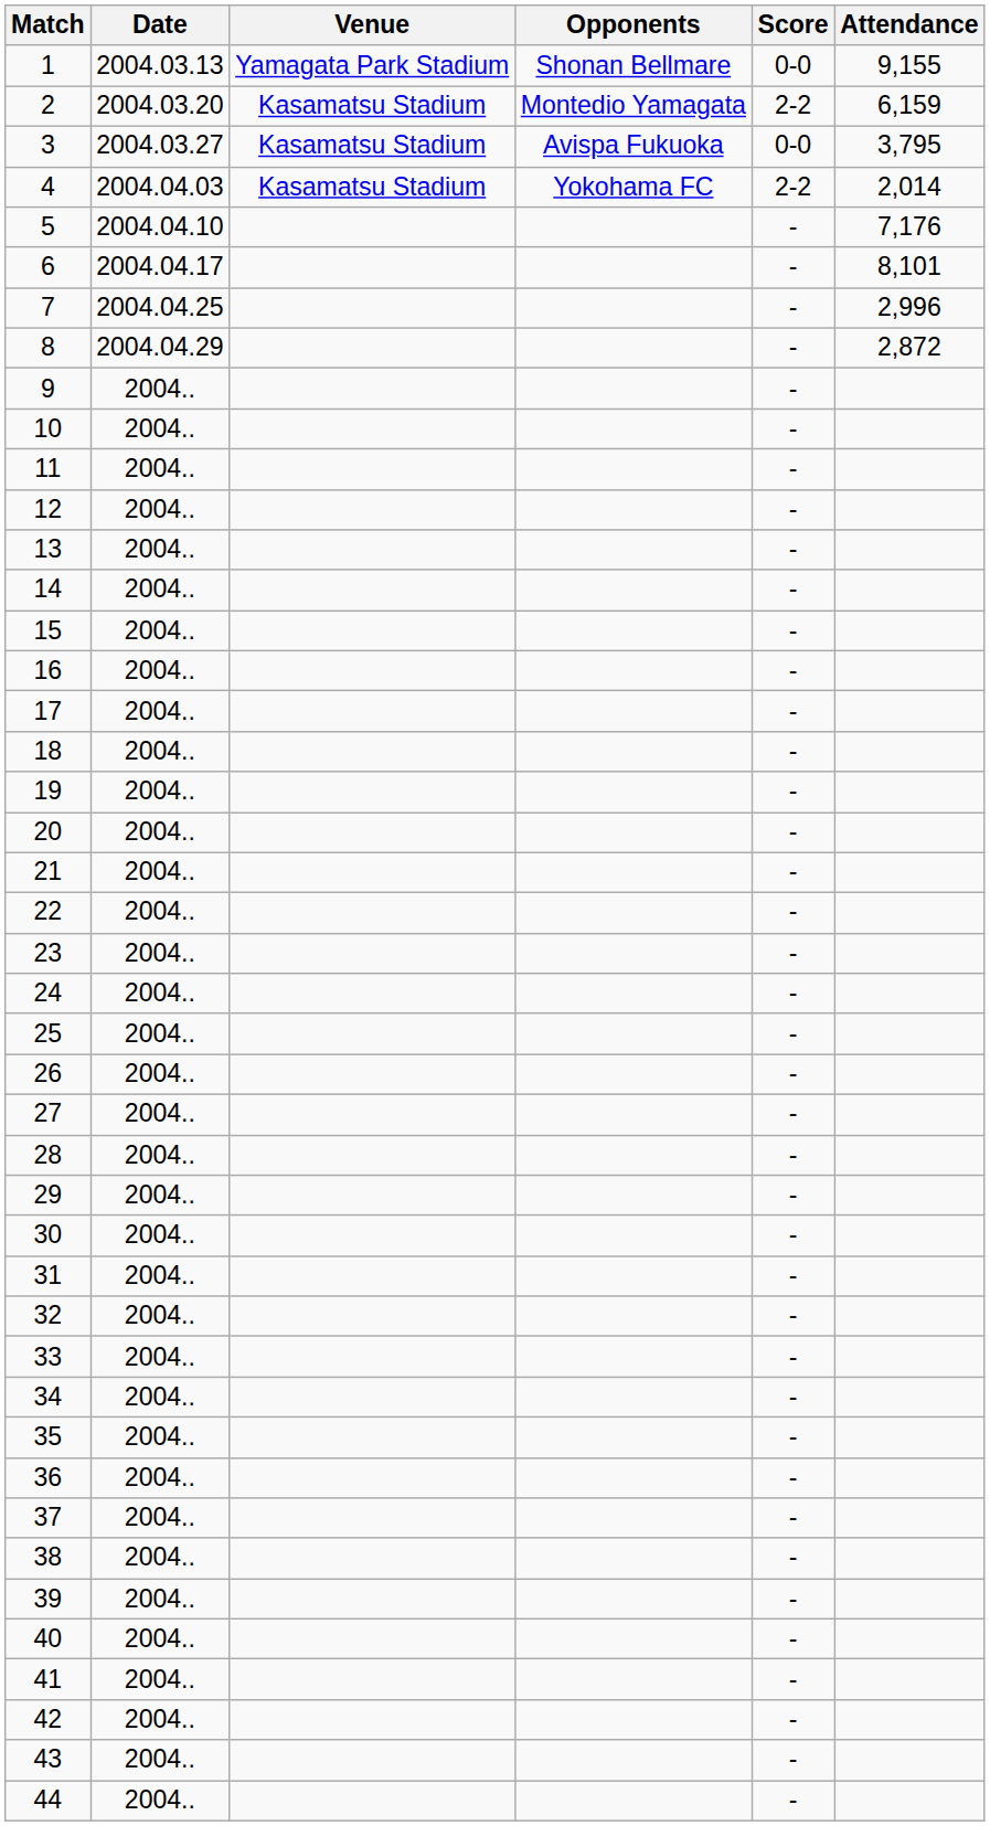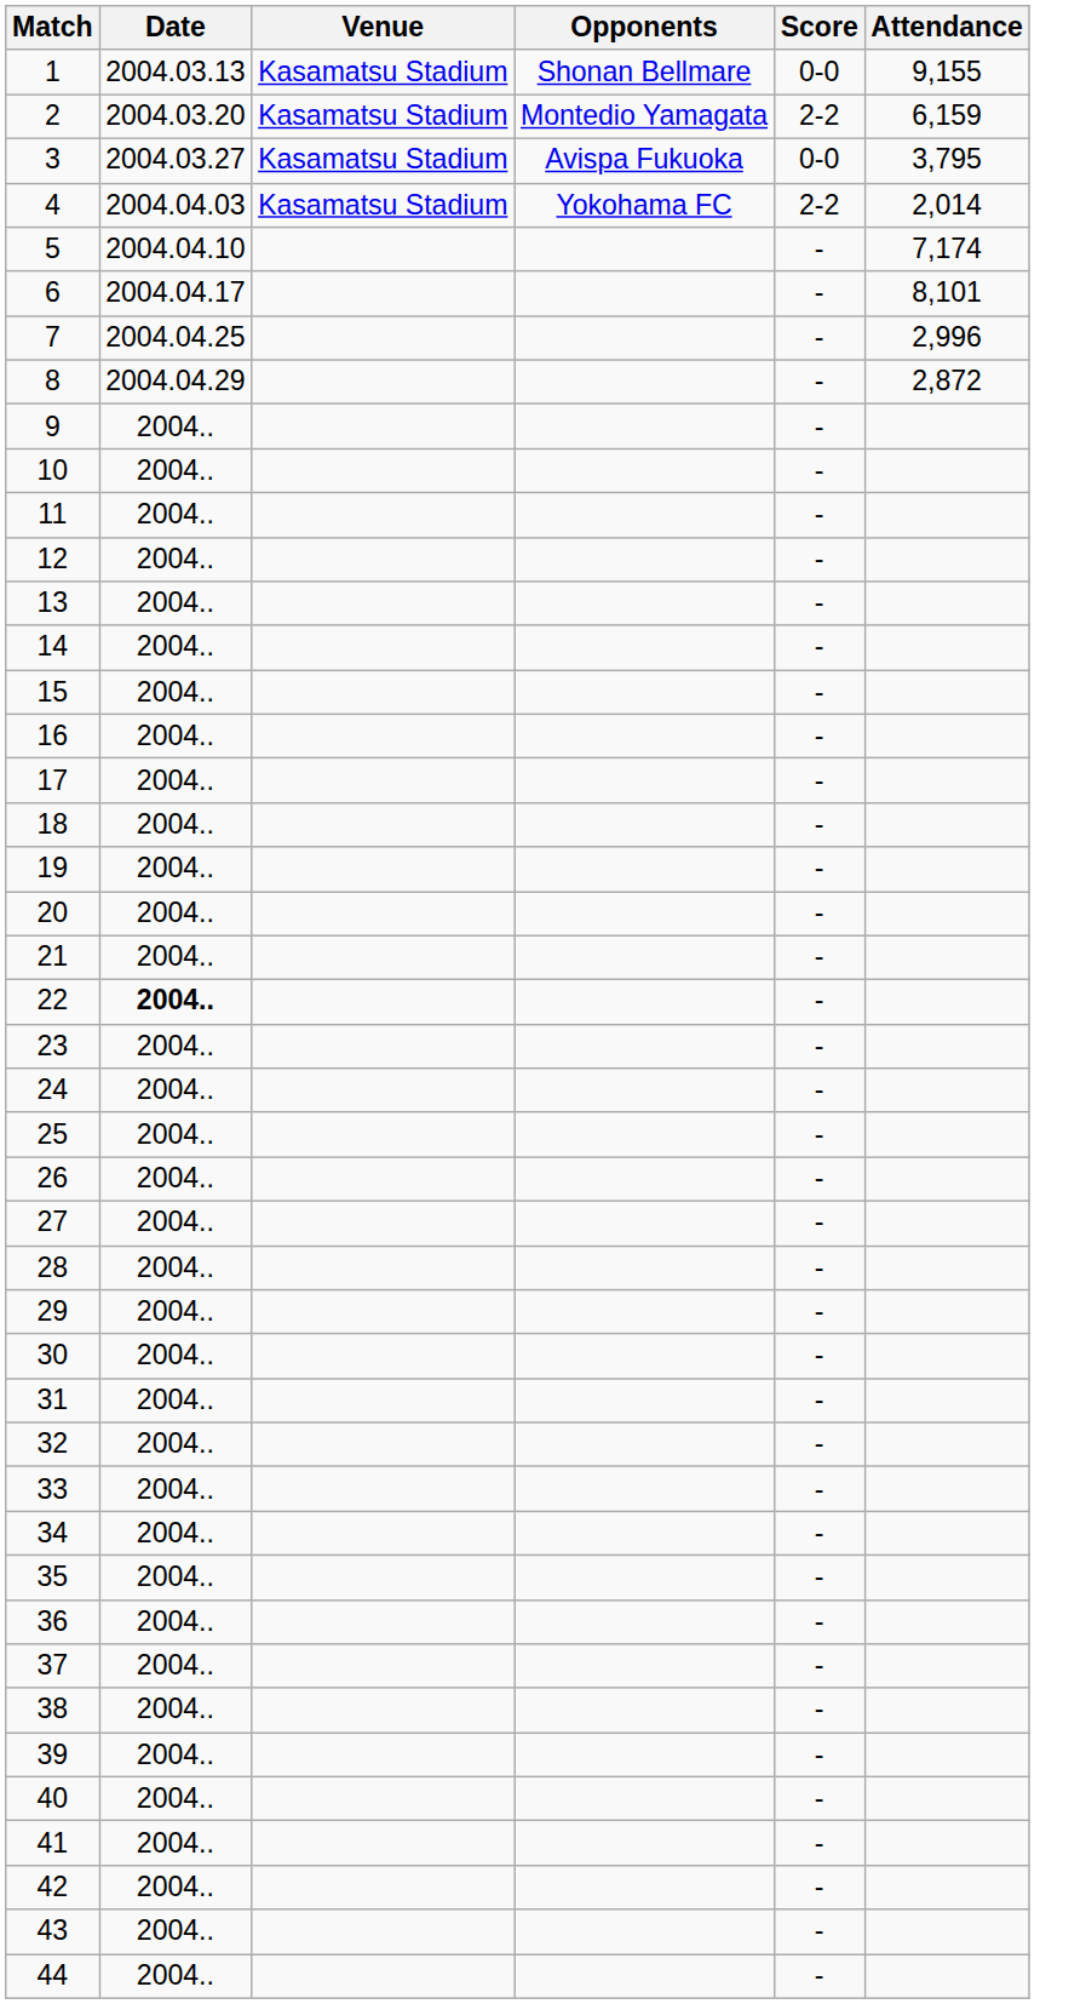 <table class="wikitable" style="text-align:center;">
 <tr>
 <th>Match</th>
 <th>Date</th>
 <th>Venue</th>
 <th>Opponents</th>
 <th>Score</th>
 <th>Attendance</th>
 </tr>
 <tr>
 <td>1</td>
 <td>2004.03.13</td>
-<td><a href='#'>Yamagata Park Stadium</a></td>
+<td><a href='#'>Kasamatsu Stadium</a></td>
 <td><a href='#'>Shonan Bellmare</a></td>
 <td>0-0</td>
 <td>9,155</td>
 </tr>
 <tr>
 <td>2</td>
 <td>2004.03.20</td>
 <td><a href='#'>Kasamatsu Stadium</a></td>
 <td><a href='#'>Montedio Yamagata</a></td>
 <td>2-2</td>
 <td>6,159</td>
 </tr>
 <tr>
 <td>3</td>
 <td>2004.03.27</td>
 <td><a href='#'>Kasamatsu Stadium</a></td>
 <td><a href='#'>Avispa Fukuoka</a></td>
 <td>0-0</td>
 <td>3,795</td>
 </tr>
 <tr>
 <td>4</td>
 <td>2004.04.03</td>
 <td><a href='#'>Kasamatsu Stadium</a></td>
 <td><a href='#'>Yokohama FC</a></td>
 <td>2-2</td>
 <td>2,014</td>
 </tr>
 <tr>
 <td>5</td>
 <td>2004.04.10</td>
 <td><a href='#'></a></td>
 <td><a href='#'></a></td>
 <td>-</td>
-<td>7,176</td>
+<td>7,174</td>
 </tr>
 <tr>
 <td>6</td>
 <td>2004.04.17</td>
 <td><a href='#'></a></td>
 <td><a href='#'></a></td>
 <td>-</td>
 <td>8,101</td>
 </tr>
 <tr>
 <td>7</td>
 <td>2004.04.25</td>
 <td><a href='#'></a></td>
 <td><a href='#'></a></td>
 <td>-</td>
 <td>2,996</td>
 </tr>
 <tr>
 <td>8</td>
 <td>2004.04.29</td>
 <td><a href='#'></a></td>
 <td><a href='#'></a></td>
 <td>-</td>
 <td>2,872</td>
 </tr>
 <tr>
 <td>9</td>
 <td>2004..</td>
 <td><a href='#'></a></td>
 <td><a href='#'></a></td>
 <td>-</td>
 <td></td>
 </tr>
 <tr>
 <td>10</td>
 <td>2004..</td>
 <td><a href='#'></a></td>
 <td><a href='#'></a></td>
 <td>-</td>
 <td></td>
 </tr>
 <tr>
 <td>11</td>
 <td>2004..</td>
 <td><a href='#'></a></td>
 <td><a href='#'></a></td>
 <td>-</td>
 <td></td>
 </tr>
 <tr>
 <td>12</td>
 <td>2004..</td>
 <td><a href='#'></a></td>
 <td><a href='#'></a></td>
 <td>-</td>
 <td></td>
 </tr>
 <tr>
 <td>13</td>
 <td>2004..</td>
 <td><a href='#'></a></td>
 <td><a href='#'></a></td>
 <td>-</td>
 <td></td>
 </tr>
 <tr>
 <td>14</td>
 <td>2004..</td>
 <td><a href='#'></a></td>
 <td><a href='#'></a></td>
 <td>-</td>
 <td></td>
 </tr>
 <tr>
 <td>15</td>
 <td>2004..</td>
 <td><a href='#'></a></td>
 <td><a href='#'></a></td>
 <td>-</td>
 <td></td>
 </tr>
 <tr>
 <td>16</td>
 <td>2004..</td>
 <td><a href='#'></a></td>
 <td><a href='#'></a></td>
 <td>-</td>
 <td></td>
 </tr>
 <tr>
 <td>17</td>
 <td>2004..</td>
 <td><a href='#'></a></td>
 <td><a href='#'></a></td>
 <td>-</td>
 <td></td>
 </tr>
 <tr>
 <td>18</td>
 <td>2004..</td>
 <td><a href='#'></a></td>
 <td><a href='#'></a></td>
 <td>-</td>
 <td></td>
 </tr>
 <tr>
 <td>19</td>
 <td>2004..</td>
 <td><a href='#'></a></td>
 <td><a href='#'></a></td>
 <td>-</td>
 <td></td>
 </tr>
 <tr>
 <td>20</td>
 <td>2004..</td>
 <td><a href='#'></a></td>
 <td><a href='#'></a></td>
 <td>-</td>
 <td></td>
 </tr>
 <tr>
 <td>21</td>
 <td>2004..</td>
 <td><a href='#'></a></td>
 <td><a href='#'></a></td>
 <td>-</td>
 <td></td>
 </tr>
 <tr>
 <td>22</td>
-<td>2004..</td>
+<td><strong>2004..</strong></td>
 <td><a href='#'></a></td>
 <td><a href='#'></a></td>
 <td>-</td>
 <td></td>
 </tr>
 <tr>
 <td>23</td>
 <td>2004..</td>
 <td><a href='#'></a></td>
 <td><a href='#'></a></td>
 <td>-</td>
 <td></td>
 </tr>
 <tr>
 <td>24</td>
 <td>2004..</td>
 <td><a href='#'></a></td>
 <td><a href='#'></a></td>
 <td>-</td>
 <td></td>
 </tr>
 <tr>
 <td>25</td>
 <td>2004..</td>
 <td><a href='#'></a></td>
 <td><a href='#'></a></td>
 <td>-</td>
 <td></td>
 </tr>
 <tr>
 <td>26</td>
 <td>2004..</td>
 <td><a href='#'></a></td>
 <td><a href='#'></a></td>
 <td>-</td>
 <td></td>
 </tr>
 <tr>
 <td>27</td>
 <td>2004..</td>
 <td><a href='#'></a></td>
 <td><a href='#'></a></td>
 <td>-</td>
 <td></td>
 </tr>
 <tr>
 <td>28</td>
 <td>2004..</td>
 <td><a href='#'></a></td>
 <td><a href='#'></a></td>
 <td>-</td>
 <td></td>
 </tr>
 <tr>
 <td>29</td>
 <td>2004..</td>
 <td><a href='#'></a></td>
 <td><a href='#'></a></td>
 <td>-</td>
 <td></td>
 </tr>
 <tr>
 <td>30</td>
 <td>2004..</td>
 <td><a href='#'></a></td>
 <td><a href='#'></a></td>
 <td>-</td>
 <td></td>
 </tr>
 <tr>
 <td>31</td>
 <td>2004..</td>
 <td><a href='#'></a></td>
 <td><a href='#'></a></td>
 <td>-</td>
 <td></td>
 </tr>
 <tr>
 <td>32</td>
 <td>2004..</td>
 <td><a href='#'></a></td>
 <td><a href='#'></a></td>
 <td>-</td>
 <td></td>
 </tr>
 <tr>
 <td>33</td>
 <td>2004..</td>
 <td><a href='#'></a></td>
 <td><a href='#'></a></td>
 <td>-</td>
 <td></td>
 </tr>
 <tr>
 <td>34</td>
 <td>2004..</td>
 <td><a href='#'></a></td>
 <td><a href='#'></a></td>
 <td>-</td>
 <td></td>
 </tr>
 <tr>
 <td>35</td>
 <td>2004..</td>
 <td><a href='#'></a></td>
 <td><a href='#'></a></td>
 <td>-</td>
 <td></td>
 </tr>
 <tr>
 <td>36</td>
 <td>2004..</td>
 <td><a href='#'></a></td>
 <td><a href='#'></a></td>
 <td>-</td>
 <td></td>
 </tr>
 <tr>
 <td>37</td>
 <td>2004..</td>
 <td><a href='#'></a></td>
 <td><a href='#'></a></td>
 <td>-</td>
 <td></td>
 </tr>
 <tr>
 <td>38</td>
 <td>2004..</td>
 <td><a href='#'></a></td>
 <td><a href='#'></a></td>
 <td>-</td>
 <td></td>
 </tr>
 <tr>
 <td>39</td>
 <td>2004..</td>
 <td><a href='#'></a></td>
 <td><a href='#'></a></td>
 <td>-</td>
 <td></td>
 </tr>
 <tr>
 <td>40</td>
 <td>2004..</td>
 <td><a href='#'></a></td>
 <td><a href='#'></a></td>
 <td>-</td>
 <td></td>
 </tr>
 <tr>
 <td>41</td>
 <td>2004..</td>
 <td><a href='#'></a></td>
 <td><a href='#'></a></td>
 <td>-</td>
 <td></td>
 </tr>
 <tr>
 <td>42</td>
 <td>2004..</td>
 <td><a href='#'></a></td>
 <td><a href='#'></a></td>
 <td>-</td>
 <td></td>
 </tr>
 <tr>
 <td>43</td>
 <td>2004..</td>
 <td><a href='#'></a></td>
 <td><a href='#'></a></td>
 <td>-</td>
 <td></td>
 </tr>
 <tr>
 <td>44</td>
 <td>2004..</td>
 <td><a href='#'></a></td>
 <td><a href='#'></a></td>
 <td>-</td>
 <td></td>
 </tr>
 </table>
